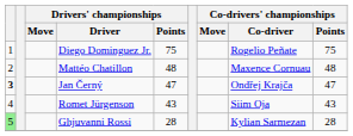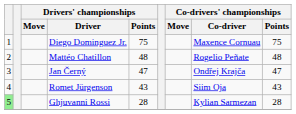 <table class="wikitable" style="font-size:85%;">
 <tr>
 <th rowspan="2"></th>
 <th rowspan="7" style="width:5px;"></th>
 <th colspan="3">Drivers' championships</th>
 <th rowspan="7" style="width:5px;"></th>
 <th colspan="3" nowrap>Co-drivers' championships</th>
 </tr>
 <tr>
 <th>Move</th>
 <th>Driver</th>
 <th>Points</th>
 <th>Move</th>
 <th>Co-driver</th>
 <th>Points</th>
 </tr>
 <tr>
 <td align="center">1</td>
 <td align="center"></td>
 <td><a href='#'>Diego Dominguez Jr.</a></td>
 <td align="center">75</td>
 <td align="center"></td>
-<td><a href='#'>Rogelio Peñate</a></td>
+<td><a href='#'>Maxence Cornuau</a></td>
 <td align="center">75</td>
 </tr>
 <tr>
 <td align="center">2</td>
 <td align="center"></td>
 <td><a href='#'>Mattéo Chatillon</a></td>
 <td align="center">48</td>
 <td align="center"></td>
-<td><a href='#'>Maxence Cornuau</a></td>
+<td><a href='#'>Rogelio Peñate</a></td>
 <td align="center">48</td>
 </tr>
 <tr>
-<td align="center"><strong>3</strong></td>
+<td align="center">3</td>
 <td align="center"></td>
 <td><a href='#'>Jan Černý</a></td>
 <td align="center">47</td>
 <td align="center"></td>
 <td><a href='#'>Ondřej Krajča</a></td>
 <td align="center">47</td>
 </tr>
 <tr>
 <td align="center">4</td>
 <td align="center"></td>
 <td><a href='#'>Romet Jürgenson</a></td>
 <td align="center">43</td>
 <td align="center"></td>
 <td><a href='#'>Siim Oja</a></td>
 <td align="center">43</td>
 </tr>
 <tr>
 <td align="center" style="background: lightgreen;">5</td>
 <td align="center"></td>
 <td><a href='#'>Ghjuvanni Rossi</a></td>
 <td align="center">28</td>
 <td align="center"></td>
 <td><a href='#'>Kylian Sarmezan</a></td>
 <td align="center">28</td>
 </tr>
 <tr>
 </tr>
 </table>
